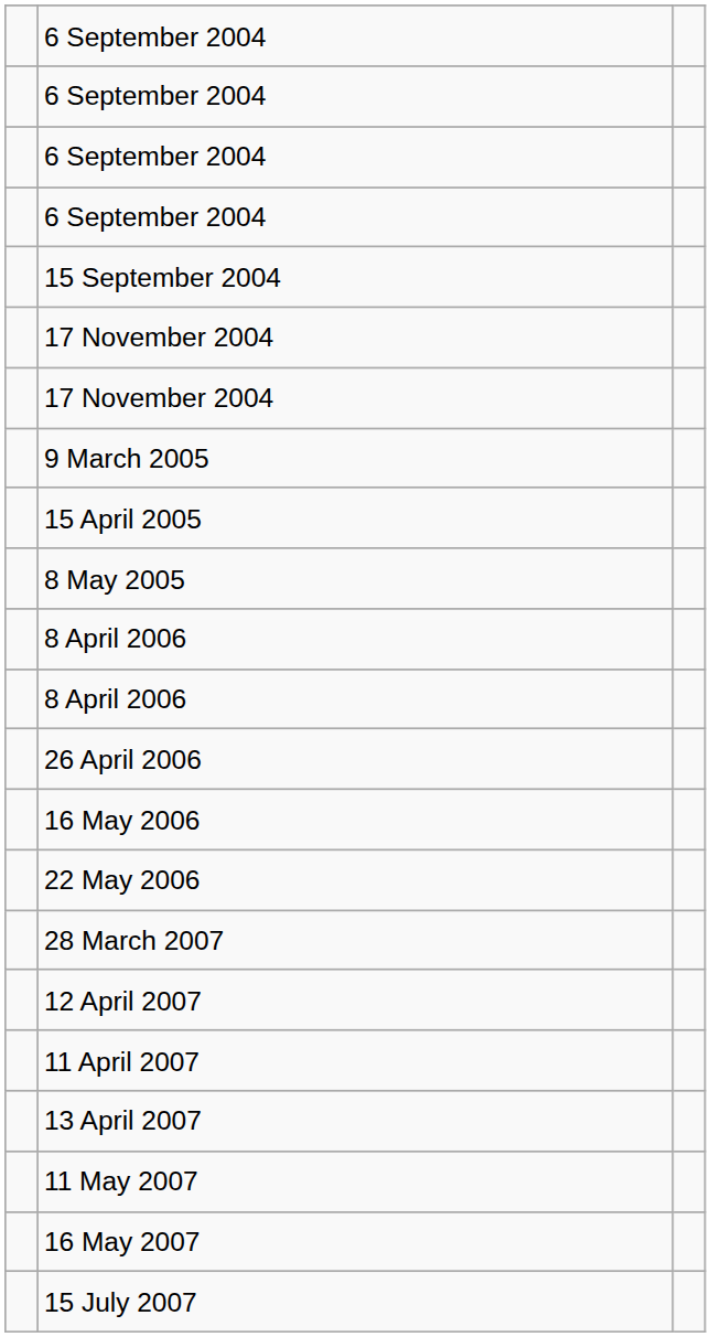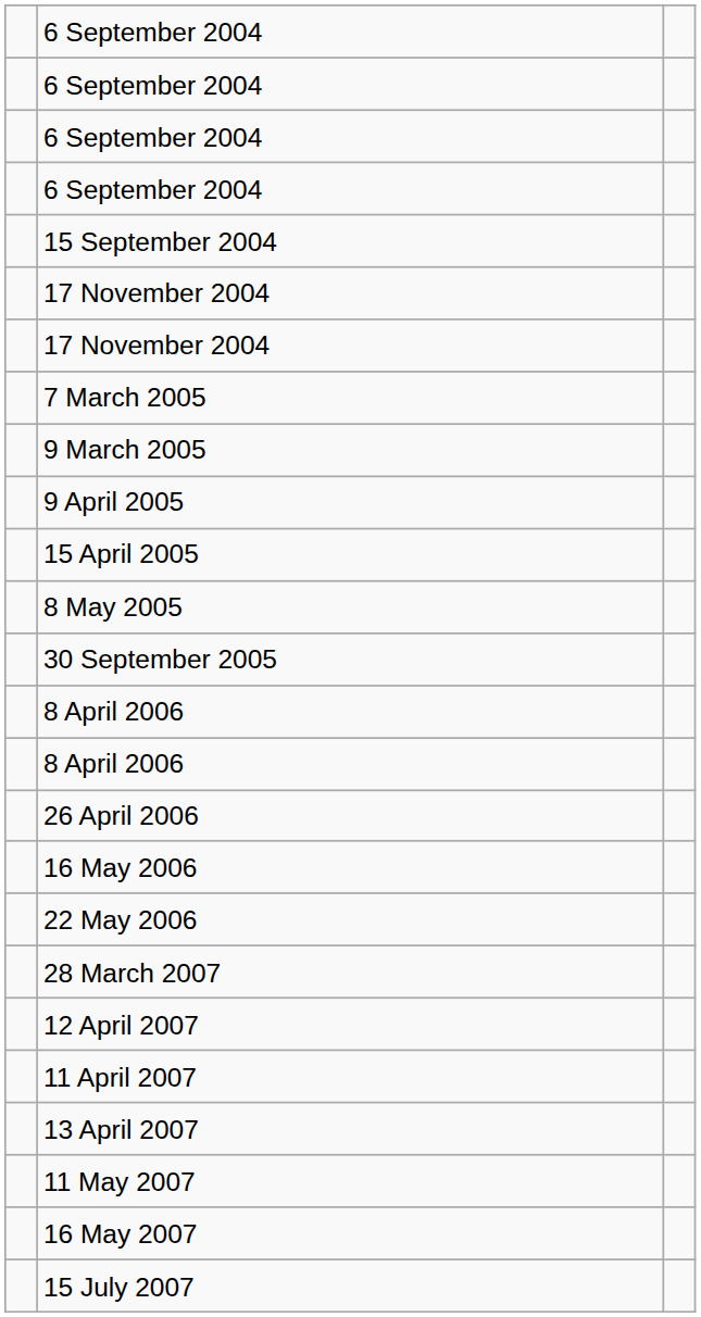 <table class="wikitable" style="font-size: 89%; float: left; width: 26em; margin-right: 1em; height: 700px">
 <tr>
 <td></td>
 <td>6 September 2004</td>
 <td></td>
 </tr>
 <tr>
 <td></td>
 <td>6 September 2004</td>
 <td></td>
 </tr>
 <tr>
 <td></td>
 <td>6 September 2004</td>
 <td></td>
 </tr>
 <tr>
 <td></td>
 <td>6 September 2004</td>
 <td></td>
 </tr>
 <tr>
 <td></td>
 <td>15 September 2004</td>
 <td></td>
 </tr>
 <tr>
 <td></td>
 <td>17 November 2004</td>
 <td></td>
 </tr>
 <tr>
 <td></td>
 <td>17 November 2004</td>
 <td></td>
 </tr>
 <tr>
 <td></td>
+<td>7 March 2005</td>
+<td></td>
+</tr>
+<tr>
+<td></td>
 <td>9 March 2005</td>
+<td></td>
+</tr>
+<tr>
+<td></td>
+<td>9 April 2005</td>
 <td></td>
 </tr>
 <tr>
 <td></td>
 <td>15 April 2005</td>
 <td></td>
 </tr>
 <tr>
 <td></td>
 <td>8 May 2005</td>
+<td></td>
+</tr>
+<tr>
+<td></td>
+<td>30 September 2005</td>
 <td></td>
 </tr>
 <tr>
 <td></td>
 <td>8 April 2006</td>
 <td></td>
 </tr>
 <tr>
 <td></td>
 <td>8 April 2006</td>
 <td></td>
 </tr>
 <tr>
 <td></td>
 <td>26 April 2006</td>
 <td></td>
 </tr>
 <tr>
 <td></td>
 <td>16 May 2006</td>
 <td></td>
 </tr>
 <tr>
 <td></td>
 <td>22 May 2006</td>
 <td></td>
 </tr>
 <tr>
 <td></td>
 <td>28 March 2007</td>
 <td></td>
 </tr>
 <tr>
 <td></td>
 <td>12 April 2007</td>
 <td></td>
 </tr>
 <tr>
 <td></td>
 <td>11 April 2007</td>
 <td></td>
 </tr>
 <tr>
 <td></td>
 <td>13 April 2007</td>
 <td></td>
 </tr>
 <tr>
 <td></td>
 <td>11 May 2007</td>
 <td></td>
 </tr>
 <tr>
 <td></td>
 <td>16 May 2007</td>
 <td></td>
 </tr>
 <tr>
 <td></td>
 <td>15 July 2007</td>
 <td></td>
 </tr>
 </table>
